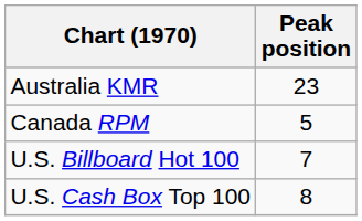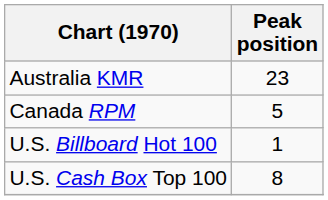 <table class="wikitable sortable">
 <tr>
 <th align="left">Chart (1970)</th>
 <th align="left">Peak<br>position</th>
 </tr>
 <tr>
 <td align="left">Australia <a href='#'>KMR</a></td>
 <td style="text-align:center;">23</td>
 </tr>
 <tr>
 <td align="left">Canada <a href='#'><em>RPM</em></a></td>
 <td style="text-align:center;">5</td>
 </tr>
 <tr>
 <td align="left">U.S. <em><a href='#'>Billboard</a></em> <a href='#'>Hot 100</a></td>
-<td style="text-align:center;">7</td>
+<td style="text-align:center;">1</td>
 </tr>
 <tr>
 <td align="left">U.S. <em><a href='#'>Cash Box</a></em> Top 100 </td>
 <td style="text-align:center;">8</td>
 </tr>
 <tr>
 </tr>
 </table>
